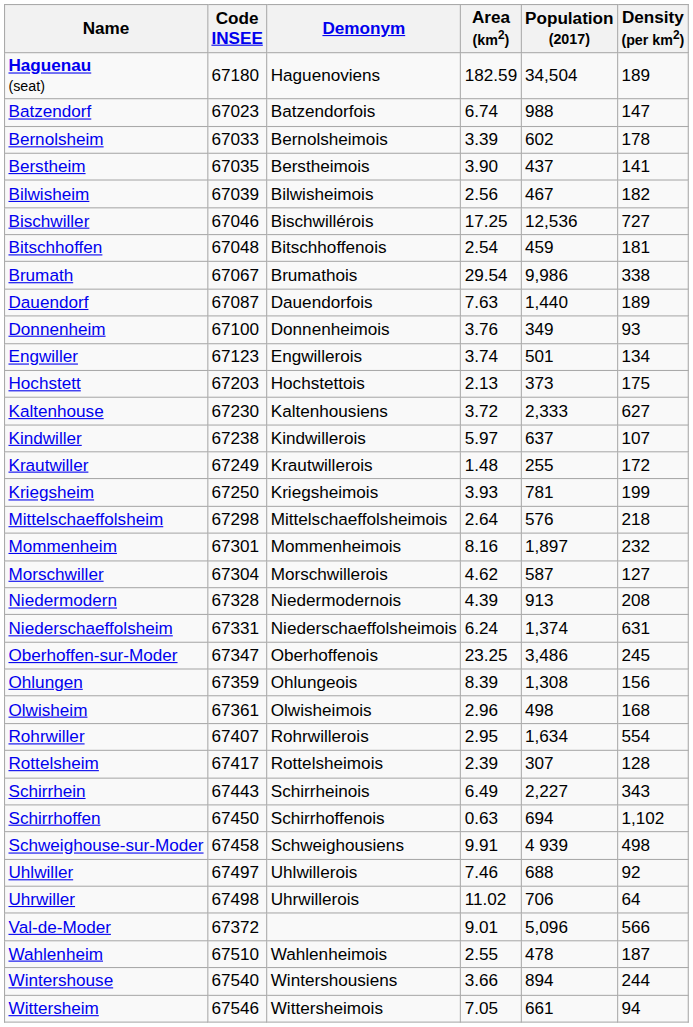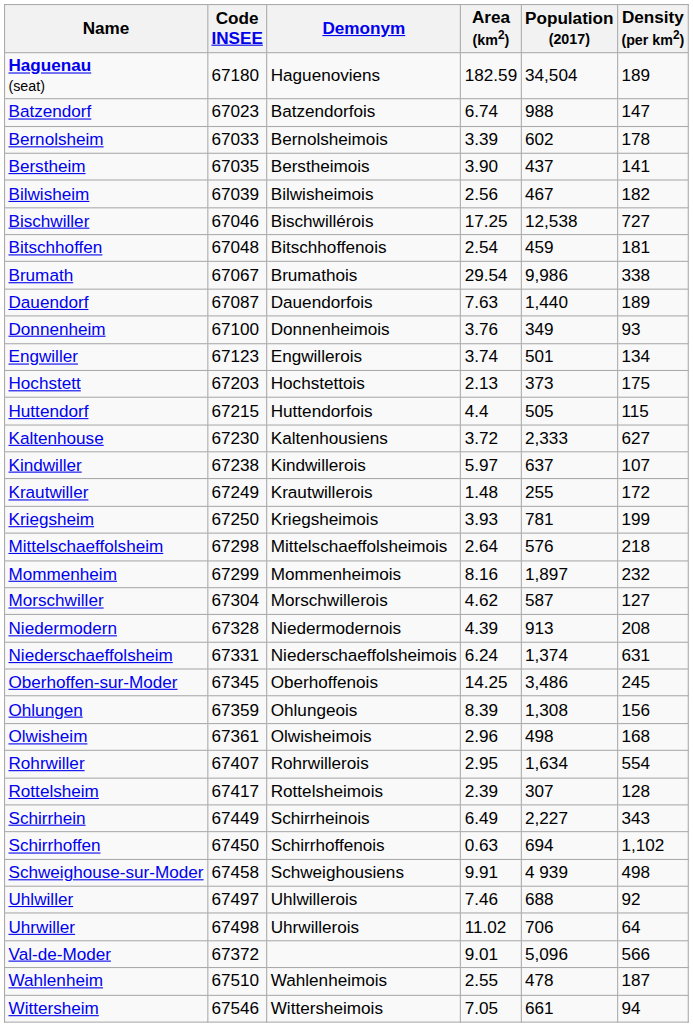 <table class="wikitable">
 <tr>
 <th>Name</th>
 <th>Code<br><a href='#'>INSEE</a></th>
 <th><a href='#'>Demonym</a></th>
 <th>Area<br><small>(km<sup>2</sup>)</small></th>
 <th>Population<br><small>(2017)</small></th>
 <th>Density<br><small>(per km<sup>2</sup>)</small></th>
 </tr>
 <tr>
 <td><strong><a href='#'>Haguenau</a></strong><br><small>(seat)</small></td>
 <td>67180</td>
 <td>Haguenoviens</td>
 <td>182.59</td>
 <td>34,504</td>
 <td>189</td>
 </tr>
 <tr>
 <td><a href='#'>Batzendorf</a></td>
 <td>67023</td>
 <td>Batzendorfois</td>
 <td>6.74</td>
 <td>988</td>
 <td>147</td>
 </tr>
 <tr>
 <td><a href='#'>Bernolsheim</a></td>
 <td>67033</td>
 <td>Bernolsheimois</td>
 <td>3.39</td>
 <td>602</td>
 <td>178</td>
 </tr>
 <tr>
 <td><a href='#'>Berstheim</a></td>
 <td>67035</td>
 <td>Berstheimois</td>
 <td>3.90</td>
 <td>437</td>
 <td>141</td>
 </tr>
 <tr>
 <td><a href='#'>Bilwisheim</a></td>
 <td>67039</td>
 <td>Bilwisheimois</td>
 <td>2.56</td>
 <td>467</td>
 <td>182</td>
 </tr>
 <tr>
 <td><a href='#'>Bischwiller</a></td>
 <td>67046</td>
 <td>Bischwillérois</td>
 <td>17.25</td>
-<td>12,536</td>
+<td>12,538</td>
 <td>727</td>
 </tr>
 <tr>
 <td><a href='#'>Bitschhoffen</a></td>
 <td>67048</td>
 <td>Bitschhoffenois</td>
 <td>2.54</td>
 <td>459</td>
 <td>181</td>
 </tr>
 <tr>
 <td><a href='#'>Brumath</a></td>
 <td>67067</td>
 <td>Brumathois</td>
 <td>29.54</td>
 <td>9,986</td>
 <td>338</td>
 </tr>
 <tr>
 <td><a href='#'>Dauendorf</a></td>
 <td>67087</td>
 <td>Dauendorfois</td>
 <td>7.63</td>
 <td>1,440</td>
 <td>189</td>
 </tr>
 <tr>
 <td><a href='#'>Donnenheim</a></td>
 <td>67100</td>
 <td>Donnenheimois</td>
 <td>3.76</td>
 <td>349</td>
 <td>93</td>
 </tr>
 <tr>
 <td><a href='#'>Engwiller</a></td>
 <td>67123</td>
 <td>Engwillerois</td>
 <td>3.74</td>
 <td>501</td>
 <td>134</td>
 </tr>
 <tr>
 <td><a href='#'>Hochstett</a></td>
 <td>67203</td>
 <td>Hochstettois</td>
 <td>2.13</td>
 <td>373</td>
 <td>175</td>
 </tr>
 <tr>
+<td><a href='#'>Huttendorf</a></td>
+<td>67215</td>
+<td>Huttendorfois</td>
+<td>4.4</td>
+<td>505</td>
+<td>115</td>
+</tr>
+<tr>
 <td><a href='#'>Kaltenhouse</a></td>
 <td>67230</td>
 <td>Kaltenhousiens</td>
 <td>3.72</td>
 <td>2,333</td>
 <td>627</td>
 </tr>
 <tr>
 <td><a href='#'>Kindwiller</a></td>
 <td>67238</td>
 <td>Kindwillerois</td>
 <td>5.97</td>
 <td>637</td>
 <td>107</td>
 </tr>
 <tr>
 <td><a href='#'>Krautwiller</a></td>
 <td>67249</td>
 <td>Krautwillerois</td>
 <td>1.48</td>
 <td>255</td>
 <td>172</td>
 </tr>
 <tr>
 <td><a href='#'>Kriegsheim</a></td>
 <td>67250</td>
 <td>Kriegsheimois</td>
 <td>3.93</td>
 <td>781</td>
 <td>199</td>
 </tr>
 <tr>
 <td><a href='#'>Mittelschaeffolsheim</a></td>
 <td>67298</td>
 <td>Mittelschaeffolsheimois</td>
 <td>2.64</td>
 <td>576</td>
 <td>218</td>
 </tr>
 <tr>
 <td><a href='#'>Mommenheim</a></td>
-<td>67301</td>
+<td>67299</td>
 <td>Mommenheimois</td>
 <td>8.16</td>
 <td>1,897</td>
 <td>232</td>
 </tr>
 <tr>
 <td><a href='#'>Morschwiller</a></td>
 <td>67304</td>
 <td>Morschwillerois</td>
 <td>4.62</td>
 <td>587</td>
 <td>127</td>
 </tr>
 <tr>
 <td><a href='#'>Niedermodern</a></td>
 <td>67328</td>
 <td>Niedermodernois</td>
 <td>4.39</td>
 <td>913</td>
 <td>208</td>
 </tr>
 <tr>
 <td><a href='#'>Niederschaeffolsheim</a></td>
 <td>67331</td>
 <td>Niederschaeffolsheimois</td>
 <td>6.24</td>
 <td>1,374</td>
 <td>631</td>
 </tr>
 <tr>
 <td><a href='#'>Oberhoffen-sur-Moder</a></td>
-<td>67347</td>
+<td>67345</td>
 <td>Oberhoffenois</td>
-<td>23.25</td>
+<td>14.25</td>
 <td>3,486</td>
 <td>245</td>
 </tr>
 <tr>
 <td><a href='#'>Ohlungen</a></td>
 <td>67359</td>
 <td>Ohlungeois</td>
 <td>8.39</td>
 <td>1,308</td>
 <td>156</td>
 </tr>
 <tr>
 <td><a href='#'>Olwisheim</a></td>
 <td>67361</td>
 <td>Olwisheimois</td>
 <td>2.96</td>
 <td>498</td>
 <td>168</td>
 </tr>
 <tr>
 <td><a href='#'>Rohrwiller</a></td>
 <td>67407</td>
 <td>Rohrwillerois</td>
 <td>2.95</td>
 <td>1,634</td>
 <td>554</td>
 </tr>
 <tr>
 <td><a href='#'>Rottelsheim</a></td>
 <td>67417</td>
 <td>Rottelsheimois</td>
 <td>2.39</td>
 <td>307</td>
 <td>128</td>
 </tr>
 <tr>
 <td><a href='#'>Schirrhein</a></td>
-<td>67443</td>
+<td>67449</td>
 <td>Schirrheinois</td>
 <td>6.49</td>
 <td>2,227</td>
 <td>343</td>
 </tr>
 <tr>
 <td><a href='#'>Schirrhoffen</a></td>
 <td>67450</td>
 <td>Schirrhoffenois</td>
 <td>0.63</td>
 <td>694</td>
 <td>1,102</td>
 </tr>
 <tr>
 <td><a href='#'>Schweighouse-sur-Moder</a></td>
 <td>67458</td>
 <td>Schweighousiens</td>
 <td>9.91</td>
 <td>4 939</td>
 <td>498</td>
 </tr>
 <tr>
 <td><a href='#'>Uhlwiller</a></td>
 <td>67497</td>
 <td>Uhlwillerois</td>
 <td>7.46</td>
 <td>688</td>
 <td>92</td>
 </tr>
 <tr>
 <td><a href='#'>Uhrwiller</a></td>
 <td>67498</td>
 <td>Uhrwillerois</td>
 <td>11.02</td>
 <td>706</td>
 <td>64</td>
 </tr>
 <tr>
 <td><a href='#'>Val-de-Moder</a></td>
 <td>67372</td>
 <td></td>
 <td>9.01</td>
 <td>5,096</td>
 <td>566</td>
 </tr>
 <tr>
 <td><a href='#'>Wahlenheim</a></td>
 <td>67510</td>
 <td>Wahlenheimois</td>
 <td>2.55</td>
 <td>478</td>
 <td>187</td>
 </tr>
 <tr>
-<td><a href='#'>Wintershouse</a></td>
-<td>67540</td>
-<td>Wintershousiens</td>
-<td>3.66</td>
-<td>894</td>
-<td>244</td>
-</tr>
-<tr>
 <td><a href='#'>Wittersheim</a></td>
 <td>67546</td>
 <td>Wittersheimois</td>
 <td>7.05</td>
 <td>661</td>
 <td>94</td>
 </tr>
 </table>
